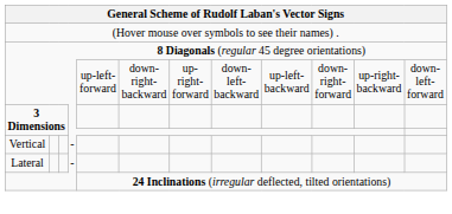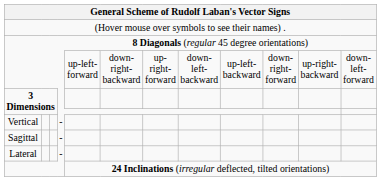 <table style="width: 80%" class="wikitable collapsible collapsed">
 <tr>
 <th colspan="12">General Scheme of Rudolf Laban's Vector Signs</th>
 </tr>
 <tr align="center" style="height: 10px;">
 <td colspan="12" style="border: 1px solid darkgray;">(Hover mouse over symbols to see their names)    .</td>
 </tr>
 <tr align="center">
 <td width="90pt" colspan="4" style="border: 0px solid darkgray;"></td>
 <td colspan="8" style="border: 0px solid darkgray;"><strong>8 Diagonals</strong> (<em>regular</em> 45 degree orientations)</td>
 </tr>
 <tr align="center">
 <td width="90pt" colspan="4" style="border: 0px solid darkgray;"></td>
 <td width="50pt">up-left-forward</td>
 <td width="50pt">down-right-backward</td>
 <td width="50pt">up-right-forward</td>
 <td width="50pt">down-left-backward</td>
 <td width="50pt">up-left-backward</td>
 <td width="50pt">down-right-forward</td>
 <td width="50pt">up-right-backward</td>
 <td width="50pt">down-left-forward</td>
 </tr>
 <tr align="center">
 <td width="90pt" colspan="3" rowspan="2"><strong>3 Dimensions</strong></td>
 <td width="10pt" style="border: 0px solid darkgray;"></td>
 <td width="50pt"></td>
 <td width="50pt"></td>
 <td width="50pt"></td>
 <td width="50pt"></td>
 <td width="50pt"></td>
 <td width="50pt"></td>
 <td width="50pt"></td>
 <td width="50pt"></td>
 </tr>
 <tr align="center">
 <td width="10pt" style="border: 0px solid darkgray;"></td>
 <td style="border: 0px solid darkgray;"></td>
 <td style="border: 0px solid darkgray;"></td>
 <td style="border: 0px solid darkgray;"></td>
 <td style="border: 0px solid darkgray;"></td>
 <td style="border: 0px solid darkgray;"></td>
 <td style="border: 0px solid darkgray;"></td>
 <td style="border: 0px solid darkgray;"></td>
 <td style="height: 3px;" style="border: 0px solid darkgray;"></td>
 </tr>
 <tr align="center">
 <td width="90pt">Vertical</td>
 <td width="50pt"></td>
 <td width="50pt"></td>
 <td style="border: 0px solid darkgray;">-</td>
 <td width="50pt"></td>
 <td width="50pt"></td>
 <td width="50pt"></td>
 <td width="50pt"></td>
 <td width="50pt"></td>
 <td width="50pt"></td>
 <td width="50pt"></td>
 <td width="50pt"></td>
 </tr>
 <tr align="center">
+<td width="90pt">Sagittal</td>
+<td width="50pt"></td>
+<td width="50pt"></td>
+<td style="border: 0px solid darkgray;">-</td>
+<td width="50pt"></td>
+<td width="50pt"></td>
+<td width="50pt"></td>
+<td width="50pt"></td>
+<td width="50pt"></td>
+<td width="50pt"></td>
+<td width="50pt"></td>
+<td width="50pt"></td>
+</tr>
+<tr align="center">
 <td width="90pt">Lateral</td>
 <td width="50pt"></td>
 <td width="50pt"></td>
 <td style="border: 0px solid darkgray;">-</td>
 <td width="50pt"></td>
 <td width="50pt"></td>
 <td width="50pt"></td>
 <td width="50pt"></td>
 <td width="50pt"></td>
 <td width="50pt"></td>
 <td width="50pt"></td>
 <td width="50pt"></td>
 </tr>
 <tr align="center">
 <td width="90pt" colspan="4" style="border: 0px solid darkgray;"></td>
 <td width="90pt" colspan="8" style="border: 1px solid darkgray;"><strong>24 Inclinations</strong> (<em>irregular</em> deflected, tilted orientations)</td>
 </tr>
 </table>
